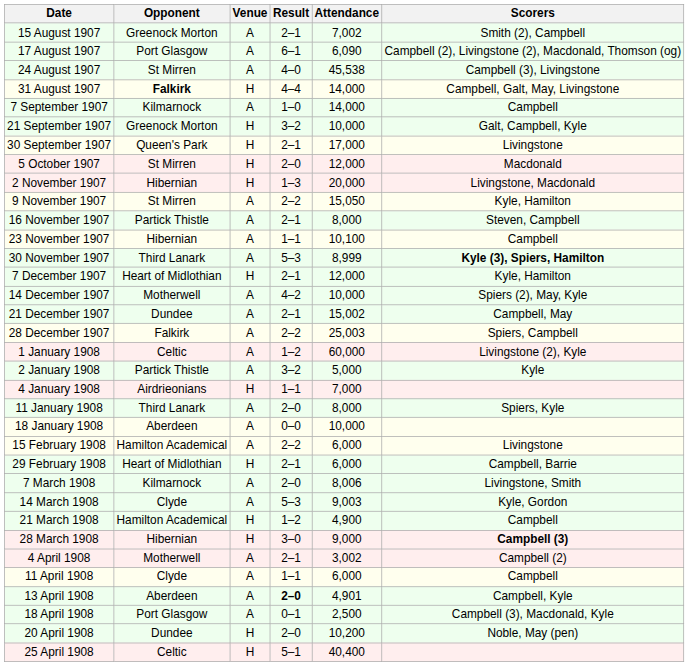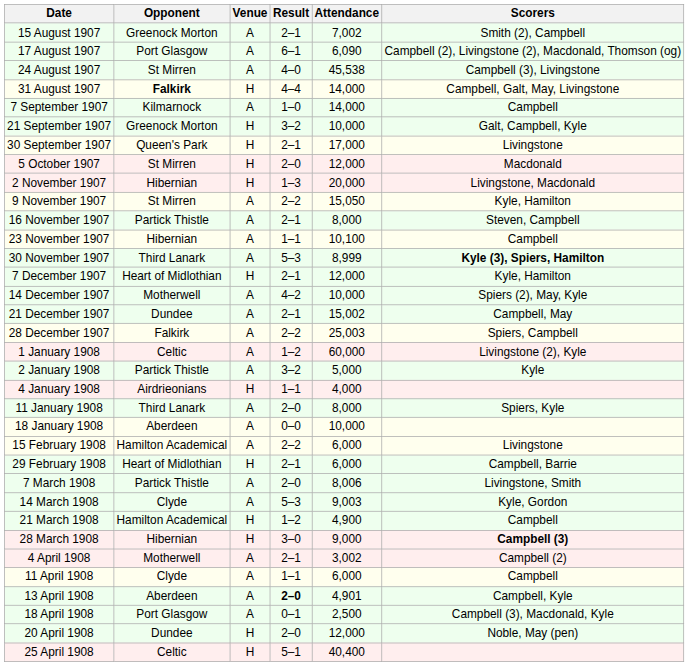 <table class="wikitable sortable" style="font-size:100%; text-align:center">
 <tr>
 <th>Date</th>
 <th>Opponent</th>
 <th>Venue</th>
 <th>Result</th>
 <th>Attendance</th>
 <th>Scorers</th>
 </tr>
 <tr bgcolor = "#EEFFEE">
 <td>15 August 1907</td>
 <td>Greenock Morton</td>
 <td>A</td>
 <td>2–1</td>
 <td>7,002</td>
 <td>Smith (2), Campbell</td>
 </tr>
 <tr bgcolor = "#EEFFEE">
 <td>17 August 1907</td>
 <td>Port Glasgow</td>
 <td>A</td>
 <td>6–1</td>
 <td>6,090</td>
 <td>Campbell (2), Livingstone (2), Macdonald, Thomson (og)</td>
 </tr>
 <tr bgcolor = "#EEFFEE">
 <td>24 August 1907</td>
 <td>St Mirren</td>
 <td>A</td>
 <td>4–0</td>
 <td>45,538</td>
 <td>Campbell (3), Livingstone</td>
 </tr>
 <tr bgcolor = "#FFFFEE">
 <td>31 August 1907</td>
 <td><strong>Falkirk</strong></td>
 <td>H</td>
 <td>4–4</td>
 <td>14,000</td>
 <td>Campbell, Galt, May, Livingstone</td>
 </tr>
 <tr bgcolor = "#EEFFEE">
 <td>7 September 1907</td>
 <td>Kilmarnock</td>
 <td>A</td>
 <td>1–0</td>
 <td>14,000</td>
 <td>Campbell</td>
 </tr>
 <tr bgcolor = "#EEFFEE">
 <td>21 September 1907</td>
 <td>Greenock Morton</td>
 <td>H</td>
 <td>3–2</td>
 <td>10,000</td>
 <td>Galt, Campbell, Kyle</td>
 </tr>
 <tr bgcolor = "#FFFFEE">
 <td>30 September 1907</td>
 <td>Queen's Park</td>
 <td>H</td>
 <td>2–1</td>
 <td>17,000</td>
 <td>Livingstone</td>
 </tr>
 <tr bgcolor = "#FFEEEE">
 <td>5 October 1907</td>
 <td>St Mirren</td>
 <td>H</td>
 <td>2–0</td>
 <td>12,000</td>
 <td>Macdonald</td>
 </tr>
 <tr bgcolor = "#FFEEEE">
 <td>2 November 1907</td>
 <td>Hibernian</td>
 <td>H</td>
 <td>1–3</td>
 <td>20,000</td>
 <td>Livingstone, Macdonald</td>
 </tr>
 <tr bgcolor = "#FFFFEE">
 <td>9 November 1907</td>
 <td>St Mirren</td>
 <td>A</td>
 <td>2–2</td>
 <td>15,050</td>
 <td>Kyle, Hamilton</td>
 </tr>
 <tr bgcolor = "#EEFFEE">
 <td>16 November 1907</td>
 <td>Partick Thistle</td>
 <td>A</td>
 <td>2–1</td>
 <td>8,000</td>
 <td>Steven, Campbell</td>
 </tr>
 <tr bgcolor = "#FFFFEE">
 <td>23 November 1907</td>
 <td>Hibernian</td>
 <td>A</td>
 <td>1–1</td>
 <td>10,100</td>
 <td>Campbell</td>
 </tr>
 <tr bgcolor = "#EEFFEE">
 <td>30 November 1907</td>
 <td>Third Lanark</td>
 <td>A</td>
 <td>5–3</td>
 <td>8,999</td>
 <td><strong>Kyle (3), Spiers, Hamilton</strong></td>
 </tr>
 <tr bgcolor = "#EEFFEE">
 <td>7 December 1907</td>
 <td>Heart of Midlothian</td>
 <td>H</td>
 <td>2–1</td>
 <td>12,000</td>
 <td> Kyle, Hamilton</td>
 </tr>
 <tr bgcolor = "#EEFFEE">
 <td>14 December 1907</td>
 <td>Motherwell</td>
 <td>A</td>
 <td>4–2</td>
 <td>10,000</td>
 <td>Spiers (2), May, Kyle</td>
 </tr>
 <tr bgcolor = "#EEFFEE">
 <td>21 December 1907</td>
 <td>Dundee</td>
 <td>A</td>
 <td>2–1</td>
 <td>15,002</td>
 <td>Campbell, May</td>
 </tr>
 <tr bgcolor = "#FFFFEE">
 <td>28 December 1907</td>
 <td>Falkirk</td>
 <td>A</td>
 <td>2–2</td>
 <td>25,003</td>
 <td>Spiers, Campbell</td>
 </tr>
 <tr bgcolor = "#FFEEEE">
 <td>1 January 1908</td>
 <td>Celtic</td>
 <td>A</td>
 <td>1–2</td>
 <td>60,000</td>
 <td>Livingstone (2), Kyle</td>
 </tr>
 <tr bgcolor = "#EEFFEE">
 <td>2 January 1908</td>
 <td>Partick Thistle</td>
 <td>A</td>
 <td>3–2</td>
 <td>5,000</td>
 <td>Kyle</td>
 </tr>
 <tr bgcolor = "#FFEEEE">
 <td>4 January 1908</td>
 <td>Airdrieonians</td>
 <td>H</td>
 <td>1–1</td>
-<td>7,000</td>
+<td>4,000</td>
 <td></td>
 </tr>
 <tr bgcolor = "#EEFFEE">
 <td>11 January 1908</td>
 <td>Third Lanark</td>
 <td>A</td>
 <td>2–0</td>
 <td>8,000</td>
 <td>Spiers, Kyle</td>
 </tr>
 <tr bgcolor = "#FFFFEE">
 <td>18 January 1908</td>
 <td>Aberdeen</td>
 <td>A</td>
 <td>0–0</td>
 <td>10,000</td>
 <td></td>
 </tr>
 <tr bgcolor = "#FFFFEE">
 <td>15 February 1908</td>
 <td>Hamilton Academical</td>
 <td>A</td>
 <td>2–2</td>
 <td>6,000</td>
 <td>Livingstone</td>
 </tr>
 <tr bgcolor = "#EEFFEE">
 <td>29 February 1908</td>
 <td>Heart of Midlothian</td>
 <td>H</td>
 <td>2–1</td>
 <td>6,000</td>
 <td>Campbell, Barrie</td>
 </tr>
 <tr bgcolor = "#EEFFEE">
 <td>7 March 1908</td>
-<td>Kilmarnock</td>
+<td>Partick Thistle</td>
 <td>A</td>
 <td>2–0</td>
 <td>8,006</td>
 <td>Livingstone, Smith</td>
 </tr>
 <tr bgcolor = "#EEFFEE">
 <td>14 March 1908</td>
 <td>Clyde</td>
 <td>A</td>
 <td>5–3</td>
 <td>9,003</td>
 <td>Kyle, Gordon</td>
 </tr>
 <tr bgcolor = "#EEFFEE">
 <td>21 March 1908</td>
 <td>Hamilton Academical</td>
 <td>H</td>
 <td>1–2</td>
 <td>4,900</td>
 <td>Campbell</td>
 </tr>
 <tr bgcolor = "#FFEEEE">
 <td>28 March 1908</td>
 <td>Hibernian</td>
 <td>H</td>
 <td>3–0</td>
 <td>9,000</td>
 <td><strong>Campbell (3)</strong></td>
 </tr>
 <tr bgcolor = "#FFEEEE">
 <td>4 April 1908</td>
 <td>Motherwell</td>
 <td>A</td>
 <td>2–1</td>
 <td>3,002</td>
 <td>Campbell (2)</td>
 </tr>
 <tr bgcolor = "#FFFFEE">
 <td>11 April 1908</td>
 <td>Clyde</td>
 <td>A</td>
 <td>1–1</td>
 <td>6,000</td>
 <td>Campbell</td>
 </tr>
 <tr bgcolor = "#EEFFEE">
 <td>13 April 1908</td>
 <td>Aberdeen</td>
 <td>A</td>
 <td><strong>2–0</strong></td>
 <td>4,901</td>
 <td>Campbell, Kyle</td>
 </tr>
 <tr bgcolor = "#EEFFEE">
 <td>18 April 1908</td>
 <td>Port Glasgow</td>
 <td>A</td>
 <td>0–1</td>
 <td>2,500</td>
 <td>Campbell (3), Macdonald, Kyle</td>
 </tr>
 <tr bgcolor = "#EEFFEE">
 <td>20 April 1908</td>
 <td>Dundee</td>
 <td>H</td>
 <td>2–0</td>
-<td>10,200</td>
+<td>12,000</td>
 <td>Noble, May (pen)</td>
 </tr>
 <tr bgcolor = "#FFEEEE">
 <td>25 April 1908</td>
 <td>Celtic</td>
 <td>H</td>
 <td>5–1</td>
 <td>40,400</td>
 <td></td>
 </tr>
 </table>
